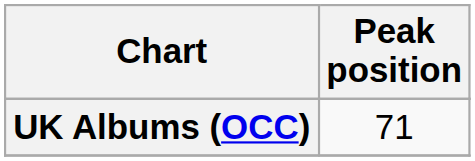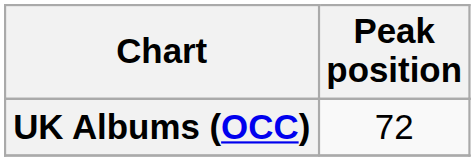 <table class="wikitable plainrowheaders sortable" style="text-align:center;" border="1">
 <tr>
 <th scope="col">Chart</th>
 <th scope="col">Peak<br>position</th>
 </tr>
 <tr>
 </tr>
 <tr>
 <th scope="row">UK Albums (<a href='#'>OCC</a>)</th>
-<td>71</td>
+<td>72</td>
 </tr>
 <tr>
 </tr>
 </table>
